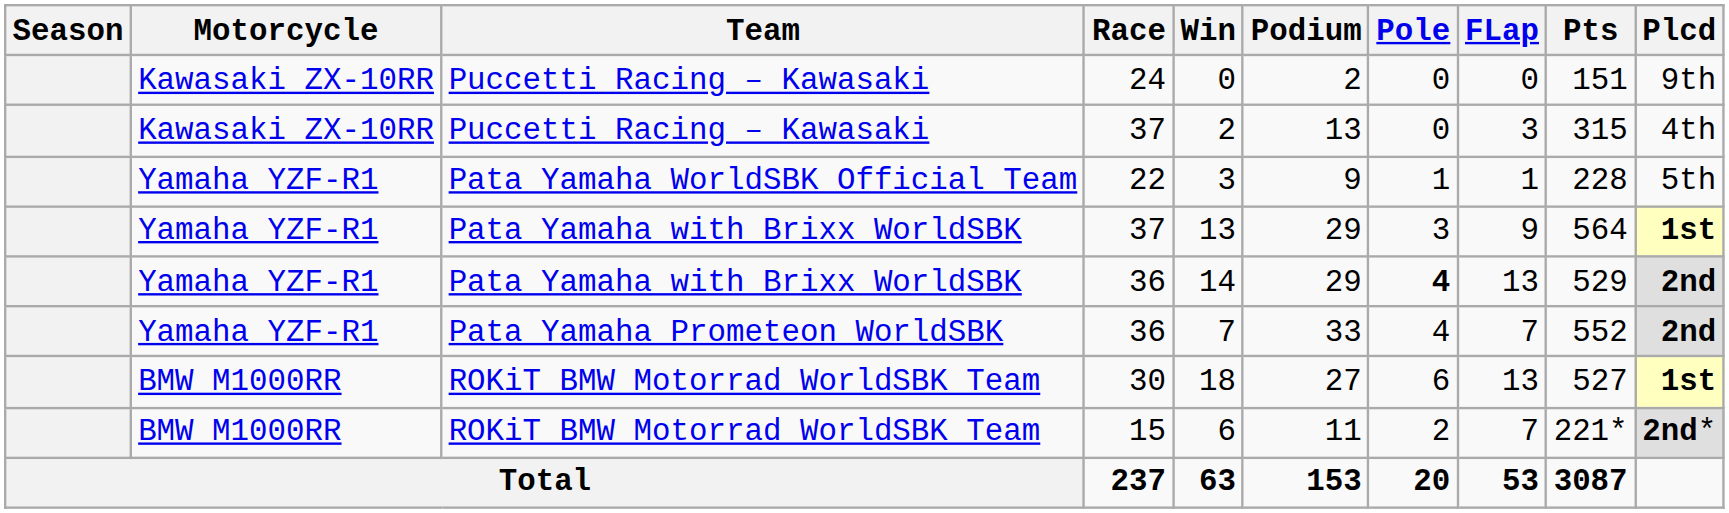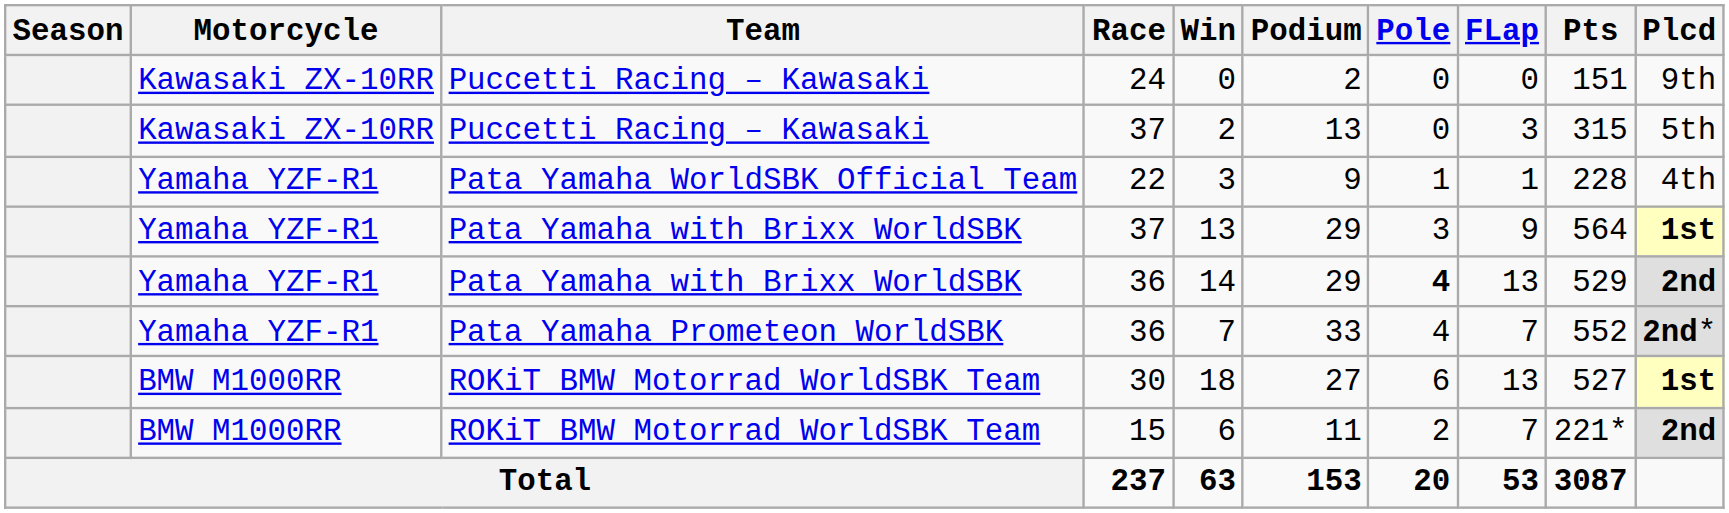 <table class="wikitable" style="text-align:right;">
 <tr>
 <th>Season</th>
 <th>Motorcycle</th>
 <th>Team</th>
 <th>Race</th>
 <th>Win</th>
 <th>Podium</th>
 <th><a href='#'>Pole</a></th>
 <th><a href='#'>FLap</a></th>
 <th>Pts</th>
 <th>Plcd</th>
 </tr>
 <tr>
 <th></th>
 <td style="text-align:left;"><a href='#'>Kawasaki ZX-10RR</a></td>
 <td style="text-align:left;"><a href='#'>Puccetti Racing – Kawasaki</a></td>
 <td>24</td>
 <td>0</td>
 <td>2</td>
 <td>0</td>
 <td>0</td>
 <td>151</td>
 <td>9th</td>
 </tr>
 <tr>
 <th></th>
 <td style="text-align:left;"><a href='#'>Kawasaki ZX-10RR</a></td>
 <td style="text-align:left;"><a href='#'>Puccetti Racing – Kawasaki</a></td>
 <td>37</td>
 <td>2</td>
 <td>13</td>
 <td>0</td>
 <td>3</td>
 <td>315</td>
-<td>4th</td>
+<td>5th</td>
 </tr>
 <tr>
 <th></th>
 <td style="text-align:left;"><a href='#'>Yamaha YZF-R1</a></td>
 <td style="text-align:left;"><a href='#'>Pata Yamaha WorldSBK Official Team</a></td>
 <td>22</td>
 <td>3</td>
 <td>9</td>
 <td>1</td>
 <td>1</td>
 <td>228</td>
-<td>5th</td>
+<td>4th</td>
 </tr>
 <tr>
 <th></th>
 <td style="text-align:left;"><a href='#'>Yamaha YZF-R1</a></td>
 <td style="text-align:left;"><a href='#'>Pata Yamaha with Brixx WorldSBK</a></td>
 <td>37</td>
 <td>13</td>
 <td>29</td>
 <td>3</td>
 <td>9</td>
 <td>564</td>
 <td style="background:#FFFFBF;"><strong>1st</strong></td>
 </tr>
 <tr>
 <th></th>
 <td style="text-align:left;"><a href='#'>Yamaha YZF-R1</a></td>
 <td style="text-align:left;"><a href='#'>Pata Yamaha with Brixx WorldSBK</a></td>
 <td>36</td>
 <td>14</td>
 <td>29</td>
 <td><strong>4</strong></td>
 <td>13</td>
 <td>529</td>
 <td style="background:#DFDFDF;"><strong>2nd</strong></td>
 </tr>
 <tr>
 <th></th>
 <td style="text-align:left;"><a href='#'>Yamaha YZF-R1</a></td>
 <td style="text-align:left;"><a href='#'>Pata Yamaha Prometeon WorldSBK</a></td>
 <td>36</td>
 <td>7</td>
 <td>33</td>
 <td>4</td>
 <td>7</td>
 <td>552</td>
-<td style="background:#DFDFDF;"><strong>2nd</strong></td>
+<td style="background:#DFDFDF;"><strong>2nd</strong>*</td>
 </tr>
 <tr>
 <th></th>
 <td style="text-align:left;"><a href='#'>BMW M1000RR</a></td>
 <td style="text-align:left;"><a href='#'>ROKiT BMW Motorrad WorldSBK Team</a></td>
 <td>30</td>
 <td>18</td>
 <td>27</td>
 <td>6</td>
 <td>13</td>
 <td>527</td>
 <td style="background:#FFFFBF;"><strong>1st</strong></td>
 </tr>
 <tr>
 <th></th>
 <td style="text-align:left;"><a href='#'>BMW M1000RR</a></td>
 <td style="text-align:left;"><a href='#'>ROKiT BMW Motorrad WorldSBK Team</a></td>
 <td>15</td>
 <td>6</td>
 <td>11</td>
 <td>2</td>
 <td>7</td>
 <td>221*</td>
-<td style="background:#DFDFDF;"><strong>2nd</strong>*</td>
+<td style="background:#DFDFDF;"><strong>2nd</strong></td>
 </tr>
 <tr>
 <th colspan="3">Total</th>
 <td><strong>237</strong></td>
 <td><strong>63</strong></td>
 <td><strong>153</strong></td>
 <td><strong>20</strong></td>
 <td><strong>53</strong></td>
 <td><strong>3087</strong></td>
 <td></td>
 </tr>
 </table>
